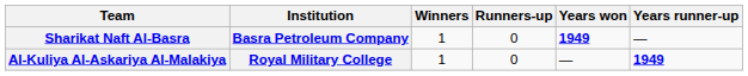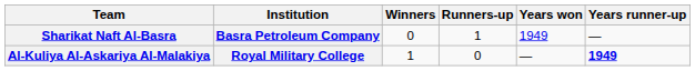 <table class="wikitable plainrowheaders sortable">
 <tr>
 <th scope=col>Team</th>
 <th scope=col>Institution</th>
 <th scope=col>Winners</th>
 <th scope=col>Runners-up</th>
 <th scope=col class="unsortable">Years won</th>
 <th scope=col class="unsortable">Years runner-up</th>
 </tr>
 <tr>
 <th scope=row><a href='#'>Sharikat Naft Al-Basra</a></th>
 <th scope=row><a href='#'>Basra Petroleum Company</a></th>
+<td align=center>0</td>
 <td align=center>1</td>
-<td align=center>0</td>
-<td><strong><a href='#'>1949</a></strong></td>
+<td><a href='#'>1949</a></td>
 <td>—</td>
 </tr>
 <tr>
 <th scope=row><a href='#'>Al-Kuliya Al-Askariya Al-Malakiya</a></th>
 <th scope=row><a href='#'>Royal Military College</a></th>
 <td align=center>1</td>
 <td align=center>0</td>
 <td>—</td>
 <td><strong><a href='#'>1949</a></strong></td>
 </tr>
 </table>
